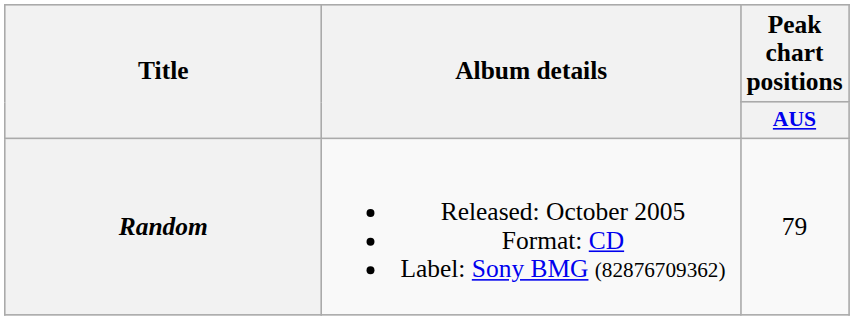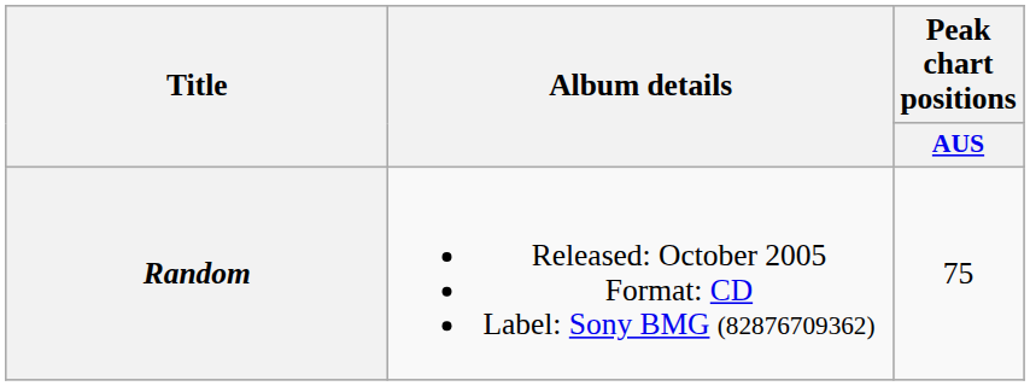 <table class="wikitable plainrowheaders" style="text-align:center;" border="1">
 <tr>
 <th scope="col" rowspan="2" style="width:12em;">Title</th>
 <th scope="col" rowspan="2" style="width:16em;">Album details</th>
 <th scope="col" colspan="1">Peak chart positions</th>
 </tr>
 <tr>
 <th scope="col" style="width:3em; font-size:85%"><a href='#'>AUS</a><br></th>
 </tr>
 <tr>
 <th scope="row"><em>Random</em></th>
 <td><br><ul><li>Released: October 2005</li><li>Format: <a href='#'>CD</a></li><li>Label: <a href='#'>Sony BMG</a> <small>(82876709362)</small></li></ul></td>
-<td>79</td>
+<td>75</td>
 </tr>
 </table>
